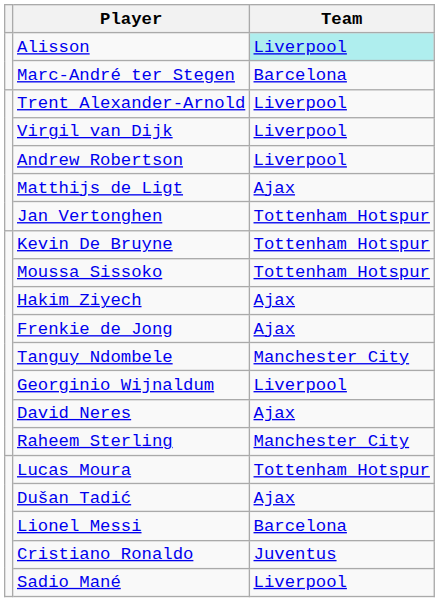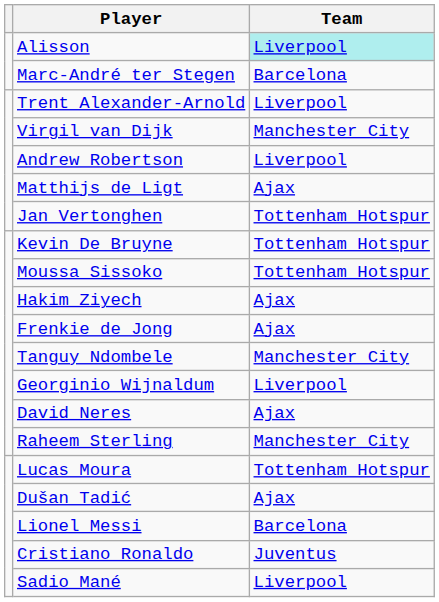 <table class="wikitable" style="text-align:center">
 <tr>
 <th></th>
 <th>Player</th>
 <th>Team</th>
 </tr>
 <tr>
 <td rowspan=2></td>
 <td align=left> <a href='#'>Alisson</a></td>
 <td align=left style="background: paleturquoise;"> <a href='#'>Liverpool</a></td>
 </tr>
 <tr>
 <td align=left> <a href='#'>Marc-André ter Stegen</a></td>
 <td align=left> <a href='#'>Barcelona</a></td>
 </tr>
 <tr>
 <td rowspan=5></td>
 <td align=left> <a href='#'>Trent Alexander-Arnold</a></td>
 <td align=left> <a href='#'>Liverpool</a></td>
 </tr>
 <tr>
 <td align=left> <a href='#'>Virgil van Dijk</a></td>
-<td align=left> <a href='#'>Liverpool</a></td>
+<td align=left> <a href='#'>Manchester City</a></td>
 </tr>
 <tr>
 <td align=left> <a href='#'>Andrew Robertson</a></td>
 <td align=left> <a href='#'>Liverpool</a></td>
 </tr>
 <tr>
 <td align=left> <a href='#'>Matthijs de Ligt</a></td>
 <td align=left> <a href='#'>Ajax</a></td>
 </tr>
 <tr>
 <td align=left> <a href='#'>Jan Vertonghen</a></td>
 <td align=left> <a href='#'>Tottenham Hotspur</a></td>
 </tr>
 <tr>
 <td rowspan=8></td>
 <td align=left> <a href='#'>Kevin De Bruyne</a></td>
 <td align=left> <a href='#'>Tottenham Hotspur</a></td>
 </tr>
 <tr>
 <td align=left> <a href='#'>Moussa Sissoko</a></td>
 <td align=left> <a href='#'>Tottenham Hotspur</a></td>
 </tr>
 <tr>
 <td align=left> <a href='#'>Hakim Ziyech</a></td>
 <td align=left> <a href='#'>Ajax</a></td>
 </tr>
 <tr>
 <td align=left> <a href='#'>Frenkie de Jong</a></td>
 <td align=left> <a href='#'>Ajax</a></td>
 </tr>
 <tr>
 <td align=left> <a href='#'>Tanguy Ndombele</a></td>
 <td align=left> <a href='#'>Manchester City</a></td>
 </tr>
 <tr>
 <td align=left> <a href='#'>Georginio Wijnaldum</a></td>
 <td align=left> <a href='#'>Liverpool</a></td>
 </tr>
 <tr>
 <td align=left> <a href='#'>David Neres</a></td>
 <td align=left> <a href='#'>Ajax</a></td>
 </tr>
 <tr>
 <td align=left> <a href='#'>Raheem Sterling</a></td>
 <td align=left> <a href='#'>Manchester City</a></td>
 </tr>
 <tr>
 <td rowspan=5></td>
 <td align=left> <a href='#'>Lucas Moura</a></td>
 <td align=left> <a href='#'>Tottenham Hotspur</a></td>
 </tr>
 <tr>
 <td align=left> <a href='#'>Dušan Tadić</a></td>
 <td align=left> <a href='#'>Ajax</a></td>
 </tr>
 <tr>
 <td align=left> <a href='#'>Lionel Messi</a></td>
 <td align=left> <a href='#'>Barcelona</a></td>
 </tr>
 <tr>
 <td align=left> <a href='#'>Cristiano Ronaldo</a></td>
 <td align=left> <a href='#'>Juventus</a></td>
 </tr>
 <tr>
 <td align=left> <a href='#'>Sadio Mané</a></td>
 <td align=left> <a href='#'>Liverpool</a></td>
 </tr>
 </table>
